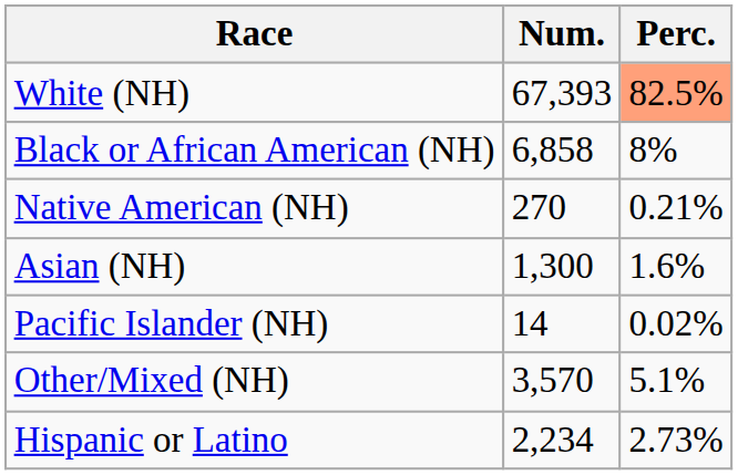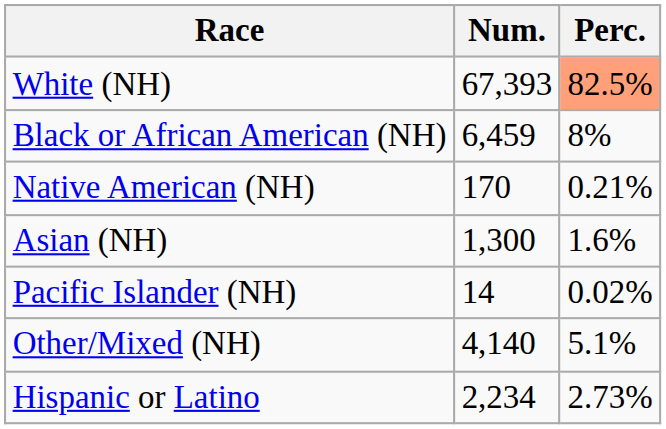 <table class="wikitable">
 <tr>
 <th>Race</th>
 <th>Num.</th>
 <th>Perc.</th>
 </tr>
 <tr>
 <td><a href='#'>White</a> (NH)</td>
 <td>67,393</td>
 <td style="background: lightsalmon;">82.5%</td>
 </tr>
 <tr>
 <td><a href='#'>Black or African American</a> (NH)</td>
-<td>6,858</td>
+<td>6,459</td>
 <td>8%</td>
 </tr>
 <tr>
 <td><a href='#'>Native American</a> (NH)</td>
-<td>270</td>
+<td>170</td>
 <td>0.21%</td>
 </tr>
 <tr>
 <td><a href='#'>Asian</a> (NH)</td>
 <td>1,300</td>
 <td>1.6%</td>
 </tr>
 <tr>
 <td><a href='#'>Pacific Islander</a> (NH)</td>
 <td>14</td>
 <td>0.02%</td>
 </tr>
 <tr>
 <td><a href='#'>Other/Mixed</a> (NH)</td>
-<td>3,570</td>
+<td>4,140</td>
 <td>5.1%</td>
 </tr>
 <tr>
 <td><a href='#'>Hispanic</a> or <a href='#'>Latino</a></td>
 <td>2,234</td>
 <td>2.73%</td>
 </tr>
 </table>
